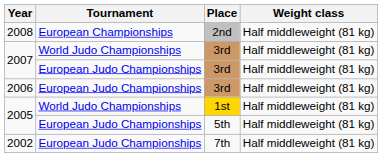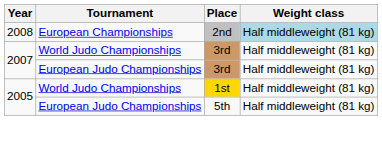 <table class=wikitable>
 <tr>
 <th>Year</th>
 <th>Tournament</th>
 <th>Place</th>
 <th>Weight class</th>
 </tr>
 <tr>
 <td>2008</td>
 <td><a href='#'>European Championships</a></td>
 <td bgcolor="silver" align="center">2nd</td>
-<td>Half middleweight (81 kg)</td>
+<td style="background: lightblue;">Half middleweight (81 kg)</td>
 </tr>
 <tr>
 <td rowspan=2>2007</td>
 <td><a href='#'>World Judo Championships</a></td>
 <td bgcolor="cc9966" align="center">3rd</td>
 <td>Half middleweight (81 kg)</td>
 </tr>
 <tr>
-<td><a href='#'>European Judo Championships</a></td>
-<td bgcolor="cc9966" align="center">3rd</td>
-<td>Half middleweight (81 kg)</td>
-</tr>
-<tr>
-<td>2006</td>
 <td><a href='#'>European Judo Championships</a></td>
 <td bgcolor="cc9966" align="center">3rd</td>
 <td>Half middleweight (81 kg)</td>
 </tr>
 <tr>
 <td rowspan=2>2005</td>
 <td><a href='#'>World Judo Championships</a></td>
 <td bgcolor="gold" align="center">1st</td>
 <td>Half middleweight (81 kg)</td>
 </tr>
 <tr>
 <td><a href='#'>European Judo Championships</a></td>
 <td align="center">5th</td>
 <td>Half middleweight (81 kg)</td>
 </tr>
-<tr>
-<td>2002</td>
-<td><a href='#'>European Judo Championships</a></td>
-<td align="center">7th</td>
-<td>Half middleweight (81 kg)</td>
-</tr>
 </table>
